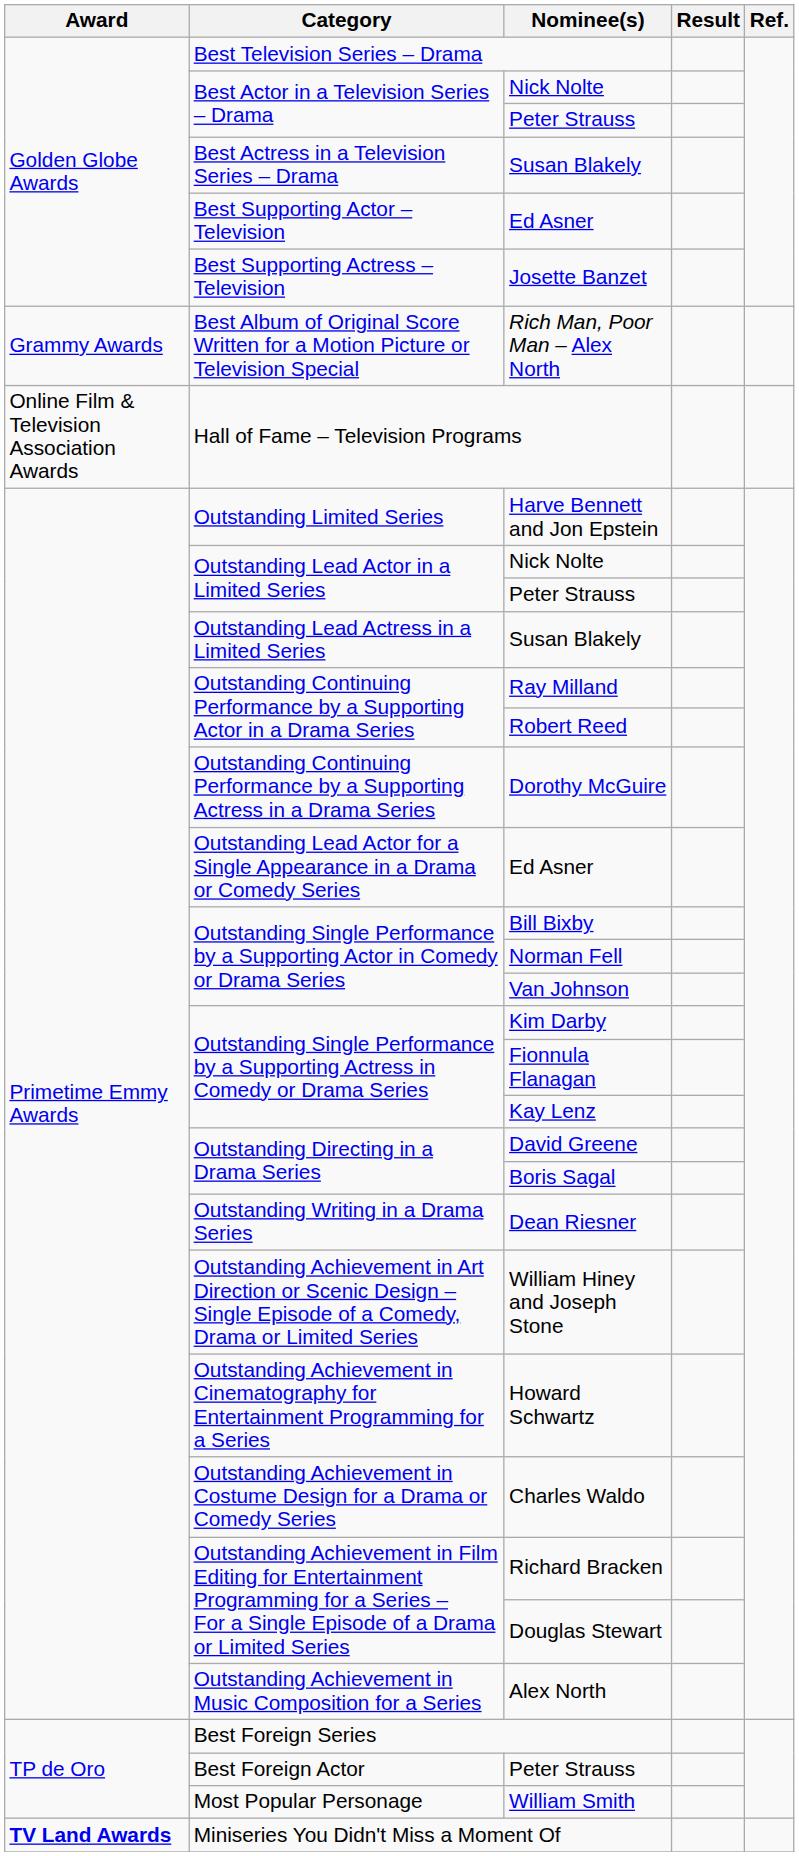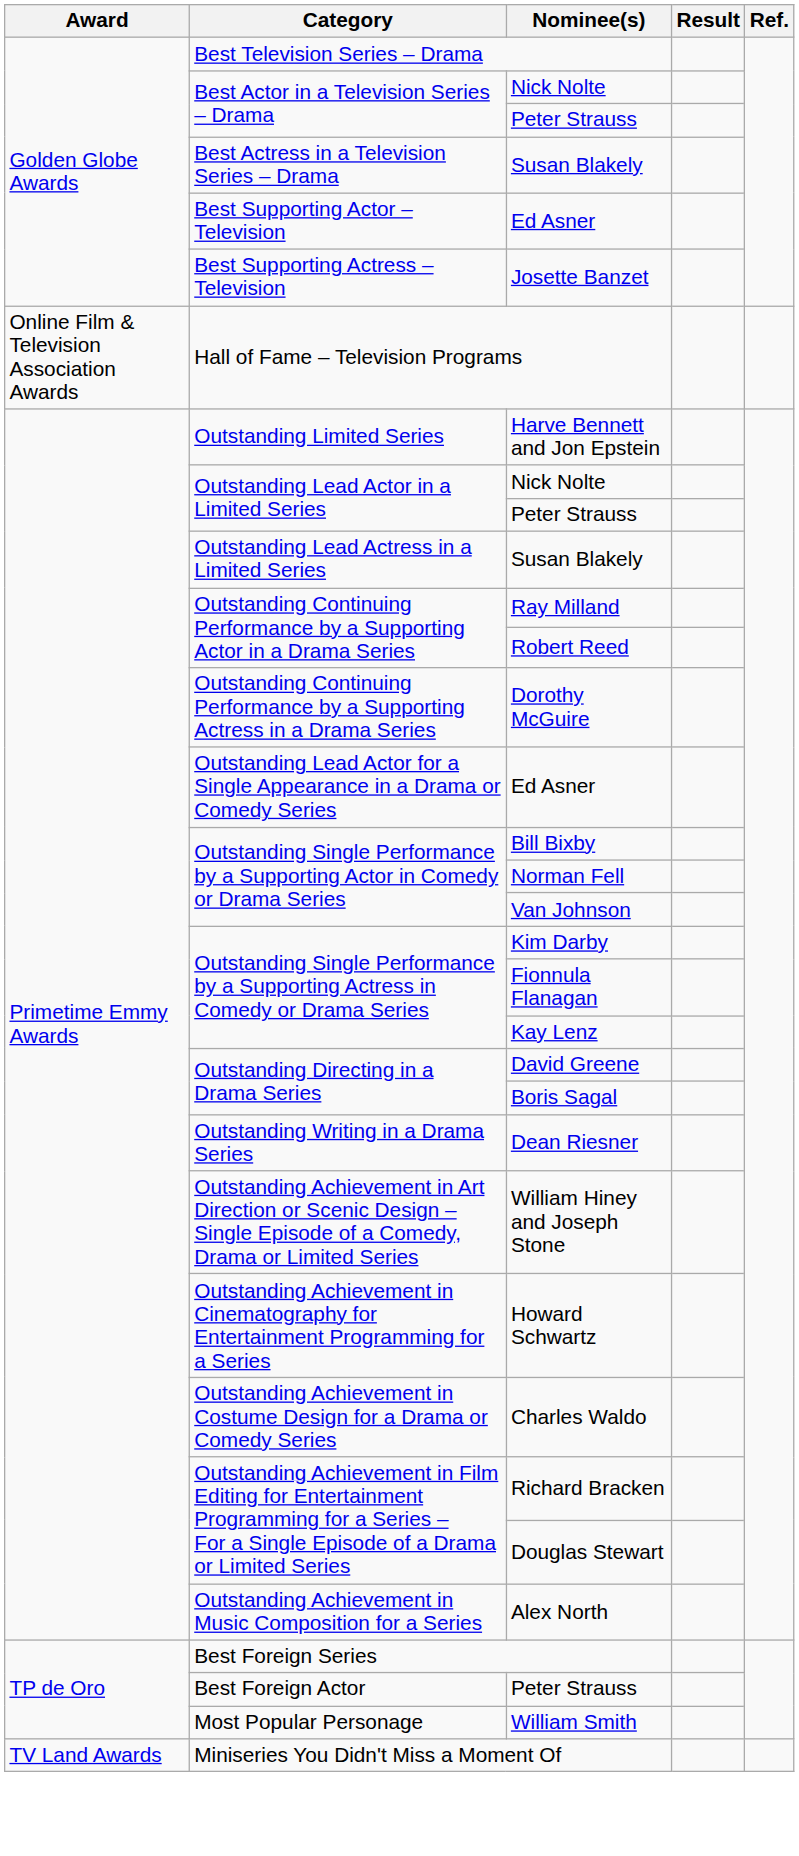 <table class="wikitable sortable">
 <tr>
 <th>Award</th>
 <th>Category</th>
 <th>Nominee(s)</th>
 <th>Result</th>
 <th>Ref.</th>
 </tr>
 <tr>
 <td rowspan="6"><a href='#'>Golden Globe Awards</a></td>
 <td colspan="2"><a href='#'>Best Television Series – Drama</a></td>
 <td></td>
 <td rowspan="6" align="center"></td>
 </tr>
 <tr>
 <td rowspan="2"><a href='#'>Best Actor in a Television Series – Drama</a></td>
 <td><a href='#'>Nick Nolte</a></td>
 <td></td>
 </tr>
 <tr>
 <td><a href='#'>Peter Strauss</a></td>
 <td></td>
 </tr>
 <tr>
 <td><a href='#'>Best Actress in a Television Series – Drama</a></td>
 <td><a href='#'>Susan Blakely</a></td>
 <td></td>
 </tr>
 <tr>
 <td><a href='#'>Best Supporting Actor – Television</a></td>
 <td><a href='#'>Ed Asner</a></td>
 <td></td>
 </tr>
 <tr>
 <td><a href='#'>Best Supporting Actress – Television</a></td>
 <td><a href='#'>Josette Banzet</a></td>
 <td></td>
-</tr>
-<tr>
-<td><a href='#'>Grammy Awards</a></td>
-<td><a href='#'>Best Album of Original Score Written for a Motion Picture or Television Special</a></td>
-<td><em>Rich Man, Poor Man</em> – <a href='#'>Alex North</a></td>
-<td></td>
-<td align="center"></td>
 </tr>
 <tr>
 <td>Online Film & Television Association Awards</td>
 <td colspan="2">Hall of Fame – Television Programs</td>
 <td></td>
 <td align="center"></td>
 </tr>
 <tr>
 <td rowspan="23"><a href='#'>Primetime Emmy Awards</a></td>
 <td><a href='#'>Outstanding Limited Series</a></td>
 <td><a href='#'>Harve Bennett</a> and Jon Epstein</td>
 <td></td>
 <td rowspan="23" align="center"></td>
 </tr>
 <tr>
 <td rowspan="2"><a href='#'>Outstanding Lead Actor in a Limited Series</a></td>
 <td>Nick Nolte</td>
 <td></td>
 </tr>
 <tr>
 <td>Peter Strauss</td>
 <td></td>
 </tr>
 <tr>
 <td><a href='#'>Outstanding Lead Actress in a Limited Series</a></td>
 <td>Susan Blakely</td>
 <td></td>
 </tr>
 <tr>
 <td rowspan="2"><a href='#'>Outstanding Continuing Performance by a Supporting Actor in a Drama Series</a></td>
 <td><a href='#'>Ray Milland</a></td>
 <td></td>
 </tr>
 <tr>
 <td><a href='#'>Robert Reed</a></td>
 <td></td>
 </tr>
 <tr>
 <td><a href='#'>Outstanding Continuing Performance by a Supporting Actress in a Drama Series</a></td>
 <td><a href='#'>Dorothy McGuire</a></td>
 <td></td>
 </tr>
 <tr>
 <td><a href='#'>Outstanding Lead Actor for a Single Appearance in a Drama or Comedy Series</a></td>
 <td>Ed Asner </td>
 <td></td>
 </tr>
 <tr>
 <td rowspan="3"><a href='#'>Outstanding Single Performance by a Supporting Actor in Comedy or Drama Series</a></td>
 <td><a href='#'>Bill Bixby</a> </td>
 <td></td>
 </tr>
 <tr>
 <td><a href='#'>Norman Fell</a> </td>
 <td></td>
 </tr>
 <tr>
 <td><a href='#'>Van Johnson</a> </td>
 <td></td>
 </tr>
 <tr>
 <td rowspan="3"><a href='#'>Outstanding Single Performance by a Supporting Actress in Comedy or Drama Series</a></td>
 <td><a href='#'>Kim Darby</a> </td>
 <td></td>
 </tr>
 <tr>
 <td><a href='#'>Fionnula Flanagan</a> </td>
 <td></td>
 </tr>
 <tr>
 <td><a href='#'>Kay Lenz</a> </td>
 <td></td>
 </tr>
 <tr>
 <td rowspan="2"><a href='#'>Outstanding Directing in a Drama Series</a></td>
 <td><a href='#'>David Greene</a> </td>
 <td></td>
 </tr>
 <tr>
 <td><a href='#'>Boris Sagal</a> </td>
 <td></td>
 </tr>
 <tr>
 <td><a href='#'>Outstanding Writing in a Drama Series</a></td>
 <td><a href='#'>Dean Riesner</a></td>
 <td></td>
 </tr>
 <tr>
 <td><a href='#'>Outstanding Achievement in Art Direction or Scenic Design – <br> Single Episode of a Comedy, Drama or Limited Series</a></td>
 <td>William Hiney and Joseph Stone <br> </td>
 <td></td>
 </tr>
 <tr>
 <td><a href='#'>Outstanding Achievement in Cinematography for Entertainment Programming for a Series</a></td>
 <td>Howard Schwartz </td>
 <td></td>
 </tr>
 <tr>
 <td><a href='#'>Outstanding Achievement in Costume Design for a Drama or Comedy Series</a></td>
 <td>Charles Waldo </td>
 <td></td>
 </tr>
 <tr>
 <td rowspan="2"><a href='#'>Outstanding Achievement in Film Editing for Entertainment Programming for a Series – <br> For a Single Episode of a Drama or Limited Series</a></td>
 <td>Richard Bracken </td>
 <td></td>
 </tr>
 <tr>
 <td>Douglas Stewart </td>
 <td></td>
 </tr>
 <tr>
 <td><a href='#'>Outstanding Achievement in Music Composition for a Series</a></td>
 <td>Alex North</td>
 <td></td>
 </tr>
 <tr>
 <td rowspan="3"><a href='#'>TP de Oro</a></td>
 <td colspan="2">Best Foreign Series</td>
 <td></td>
 <td rowspan="3" align="center"></td>
 </tr>
 <tr>
 <td>Best Foreign Actor</td>
 <td>Peter Strauss</td>
 <td></td>
 </tr>
 <tr>
 <td>Most Popular Personage</td>
 <td><a href='#'>William Smith</a></td>
 <td></td>
 </tr>
 <tr>
-<td><strong><a href='#'>TV Land Awards</a></strong></td>
+<td><a href='#'>TV Land Awards</a></td>
 <td colspan="2">Miniseries You Didn't Miss a Moment Of</td>
 <td></td>
 <td align="center"></td>
 </tr>
 </table>
